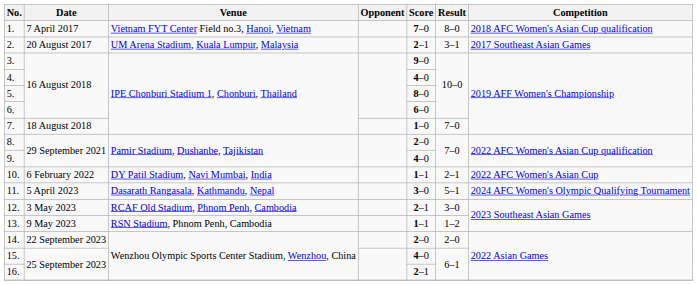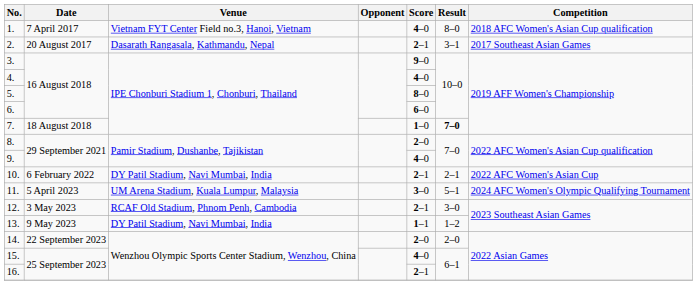 <table class="wikitable">
 <tr>
 <th>No.</th>
 <th>Date</th>
 <th>Venue</th>
 <th>Opponent</th>
 <th>Score</th>
 <th>Result</th>
 <th>Competition</th>
 </tr>
 <tr>
 <td>1.</td>
 <td>7 April 2017</td>
 <td><a href='#'>Vietnam FYT Center</a> Field no.3, <a href='#'>Hanoi</a>, <a href='#'>Vietnam</a></td>
 <td></td>
-<td align=center><strong>7</strong>–0</td>
+<td align=center><strong>4</strong>–0</td>
 <td align=center>8–0</td>
 <td><a href='#'>2018 AFC Women's Asian Cup qualification</a></td>
 </tr>
 <tr>
 <td>2.</td>
 <td>20 August 2017</td>
-<td><a href='#'>UM Arena Stadium</a>, <a href='#'>Kuala Lumpur</a>, <a href='#'>Malaysia</a></td>
+<td><a href='#'>Dasarath Rangasala</a>, <a href='#'>Kathmandu</a>, <a href='#'>Nepal</a></td>
 <td></td>
 <td align=center><strong>2</strong>–1</td>
 <td align=center>3–1</td>
 <td><a href='#'>2017 Southeast Asian Games</a></td>
 </tr>
 <tr>
 <td>3.</td>
 <td rowspan=4>16 August 2018</td>
 <td rowspan=5><a href='#'>IPE Chonburi Stadium 1</a>, <a href='#'>Chonburi</a>, <a href='#'>Thailand</a></td>
 <td rowspan="4"></td>
 <td align=center><strong>9</strong>–0</td>
 <td rowspan="4" align=center>10–0</td>
 <td rowspan=5><a href='#'>2019 AFF Women's Championship</a></td>
 </tr>
 <tr>
 <td>4.</td>
 <td align=center><strong>4</strong>–0</td>
 </tr>
 <tr>
 <td>5.</td>
 <td align=center><strong>8</strong>–0</td>
 </tr>
 <tr>
 <td>6.</td>
 <td align=center><strong>6</strong>–0</td>
 </tr>
 <tr>
 <td>7.</td>
 <td>18 August 2018</td>
 <td></td>
 <td align=center><strong>1</strong>–0</td>
-<td align=center>7–0</td>
+<td align=center><strong>7–0</strong></td>
 </tr>
 <tr>
 <td>8.</td>
 <td rowspan="2">29 September 2021</td>
 <td rowspan="2"><a href='#'>Pamir Stadium</a>, <a href='#'>Dushanbe</a>, <a href='#'>Tajikistan</a></td>
 <td rowspan="2"></td>
 <td align=center><strong>2</strong>–0</td>
 <td rowspan="2" align=center>7–0</td>
 <td rowspan="2"><a href='#'>2022 AFC Women's Asian Cup qualification</a></td>
 </tr>
 <tr>
 <td>9.</td>
 <td align=center><strong>4</strong>–0</td>
 </tr>
 <tr>
 <td>10.</td>
 <td>6 February 2022</td>
 <td><a href='#'>DY Patil Stadium</a>, <a href='#'>Navi Mumbai</a>, <a href='#'>India</a></td>
 <td></td>
-<td align=center><strong>1</strong>–1</td>
+<td align=center><strong>2</strong>–1</td>
 <td align=center>2–1</td>
 <td><a href='#'>2022 AFC Women's Asian Cup</a></td>
 </tr>
 <tr>
 <td>11.</td>
 <td>5 April 2023</td>
-<td><a href='#'>Dasarath Rangasala</a>, <a href='#'>Kathmandu</a>, <a href='#'>Nepal</a></td>
+<td><a href='#'>UM Arena Stadium</a>, <a href='#'>Kuala Lumpur</a>, <a href='#'>Malaysia</a></td>
 <td></td>
 <td align=center><strong>3</strong>–0</td>
 <td align=center>5–1</td>
 <td><a href='#'>2024 AFC Women's Olympic Qualifying Tournament</a></td>
 </tr>
 <tr>
 <td>12.</td>
 <td>3 May 2023</td>
 <td><a href='#'>RCAF Old Stadium</a>, <a href='#'>Phnom Penh</a>, <a href='#'>Cambodia</a></td>
 <td></td>
 <td align=center><strong>2</strong>–1</td>
 <td align=center>3–0</td>
 <td rowspan=2><a href='#'>2023 Southeast Asian Games</a></td>
 </tr>
 <tr>
 <td>13.</td>
 <td>9 May 2023</td>
-<td><a href='#'>RSN Stadium</a>, Phnom Penh, Cambodia</td>
+<td><a href='#'>DY Patil Stadium</a>, <a href='#'>Navi Mumbai</a>, <a href='#'>India</a></td>
 <td></td>
 <td align=center><strong>1</strong>–1</td>
 <td align=center>1–2</td>
 </tr>
 <tr>
 <td>14.</td>
 <td>22 September 2023</td>
 <td rowspan=3>Wenzhou Olympic Sports Center Stadium, <a href='#'>Wenzhou</a>, China</td>
 <td></td>
 <td align=center><strong>2</strong>–0</td>
 <td align=center>2–0</td>
 <td rowspan=3><a href='#'>2022 Asian Games</a></td>
 </tr>
 <tr>
 <td>15.</td>
 <td rowspan=2>25 September 2023</td>
 <td rowspan=2></td>
 <td align=center><strong>4</strong>–0</td>
 <td rowspan=2 align=center>6–1</td>
 </tr>
 <tr>
 <td>16.</td>
 <td align=center><strong>2</strong>–1</td>
 </tr>
 <tr>
 </tr>
 </table>
